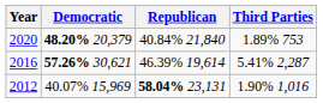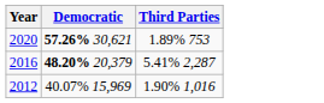 <table class="wikitable"  style="float:center; margin:1em; font-size:95%;">
 <tr style="background:lightgrey;">
 <th>Year</th>
 <th><a href='#'>Democratic</a></th>
-<th><a href='#'>Republican</a></th>
 <th><a href='#'>Third Parties</a></th>
 </tr>
 <tr>
 <td align="center" ><a href='#'>2020</a></td>
-<td align="center" ><strong>48.20%</strong> <em>20,379</em></td>
-<td align="center" >40.84% <em>21,840</em></td>
+<td align="center" ><strong>57.26%</strong> <em>30,621</em></td>
 <td align="center" >1.89% <em>753</em></td>
 </tr>
 <tr>
 <td align="center" ><a href='#'>2016</a></td>
-<td align="center" ><strong>57.26%</strong> <em>30,621</em></td>
-<td align="center" >46.39% <em>19,614</em></td>
+<td align="center" ><strong>48.20%</strong> <em>20,379</em></td>
 <td align="center" >5.41% <em>2,287</em></td>
 </tr>
 <tr>
 <td align="center" ><a href='#'>2012</a></td>
 <td align="center" >40.07% <em>15,969</em></td>
-<td align="center" ><strong>58.04%</strong> <em>23,131</em></td>
 <td align="center" >1.90% <em>1,016</em></td>
 </tr>
 </table>
